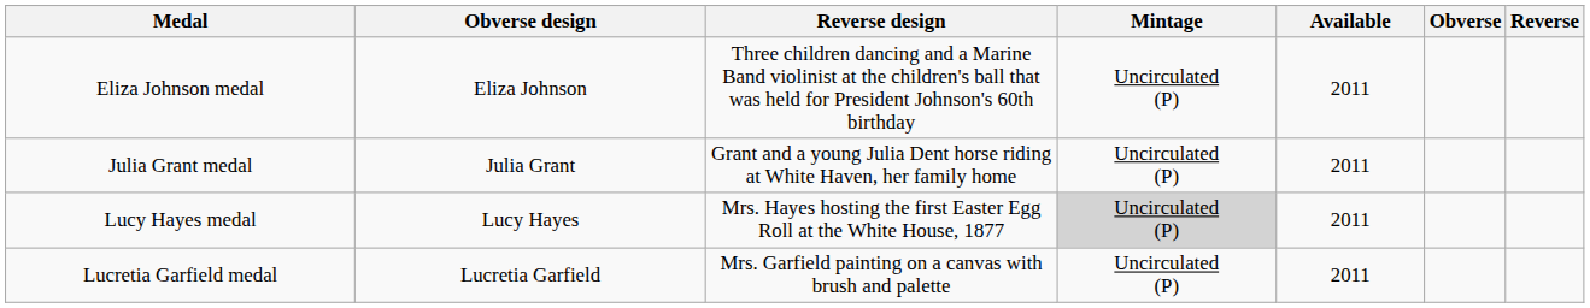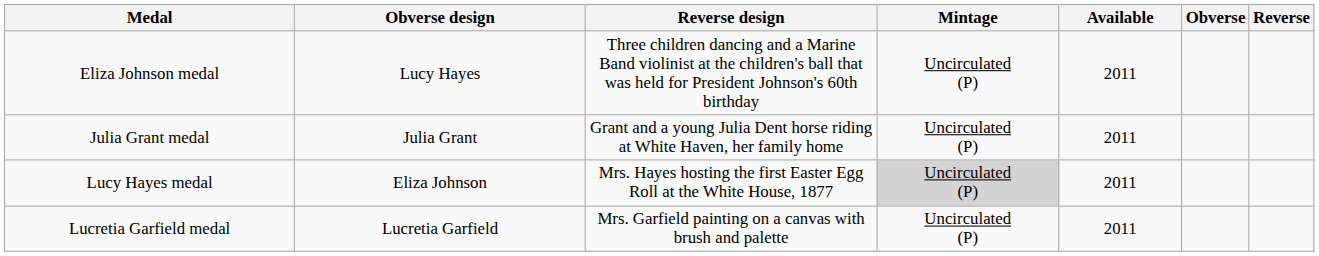 <table class="wikitable">
 <tr>
 <th width="25%">Medal</th>
 <th width="25%">Obverse design</th>
 <th width="25%">Reverse design</th>
 <th width="15%">Mintage</th>
 <th width="10%">Available</th>
 <th>Obverse</th>
 <th>Reverse</th>
 </tr>
 <tr>
 <td align="center">Eliza Johnson medal</td>
-<td align="center">Eliza Johnson</td>
+<td align="center">Lucy Hayes</td>
 <td align="center">Three children dancing and a Marine Band violinist at the children's ball that was held for President Johnson's 60th birthday</td>
 <td align="center"><u>Uncirculated</u><br> (P)</td>
 <td align="center">2011</td>
 <td></td>
 <td></td>
 </tr>
 <tr>
 <td align="center">Julia Grant medal</td>
 <td align="center">Julia Grant</td>
 <td align="center">Grant and a young Julia Dent horse riding at White Haven, her family home</td>
 <td align="center"><u>Uncirculated</u><br> (P)</td>
 <td align="center">2011</td>
 <td></td>
 <td></td>
 </tr>
 <tr>
 <td align="center">Lucy Hayes medal</td>
-<td align="center">Lucy Hayes</td>
+<td align="center">Eliza Johnson</td>
 <td align="center">Mrs. Hayes hosting the first Easter Egg Roll at the White House, 1877</td>
 <td align="center" style="background: lightgrey;"><u>Uncirculated</u><br> (P)</td>
 <td align="center">2011</td>
 <td></td>
 <td></td>
 </tr>
 <tr>
 <td align="center">Lucretia Garfield medal</td>
 <td align="center">Lucretia Garfield</td>
 <td align="center">Mrs. Garfield painting on a canvas with brush and palette</td>
 <td align="center"><u>Uncirculated</u><br> (P)</td>
 <td align="center">2011</td>
 <td></td>
 <td></td>
 </tr>
 </table>
